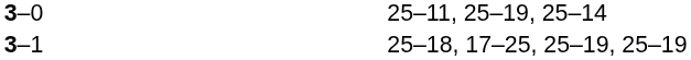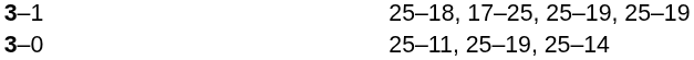 <table>
 <tr>
 <th width=200></th>
 <th width=80></th>
 <th width=200></th>
 <th width=220></th>
 </tr>
 <tr>
 <td align=right><strong></strong></td>
+<td align=center><strong>3</strong>–1</td>
+<td></td>
+<td>25–18, 17–25, 25–19, 25–19</td>
+</tr>
+<tr>
+<td align=right><strong></strong></td>
 <td align=center><strong>3</strong>–0</td>
 <td></td>
 <td>25–11, 25–19, 25–14</td>
 </tr>
-<tr>
-<td align=right><strong></strong></td>
-<td align=center><strong>3</strong>–1</td>
-<td></td>
-<td>25–18, 17–25, 25–19, 25–19</td>
-</tr>
 </table>
